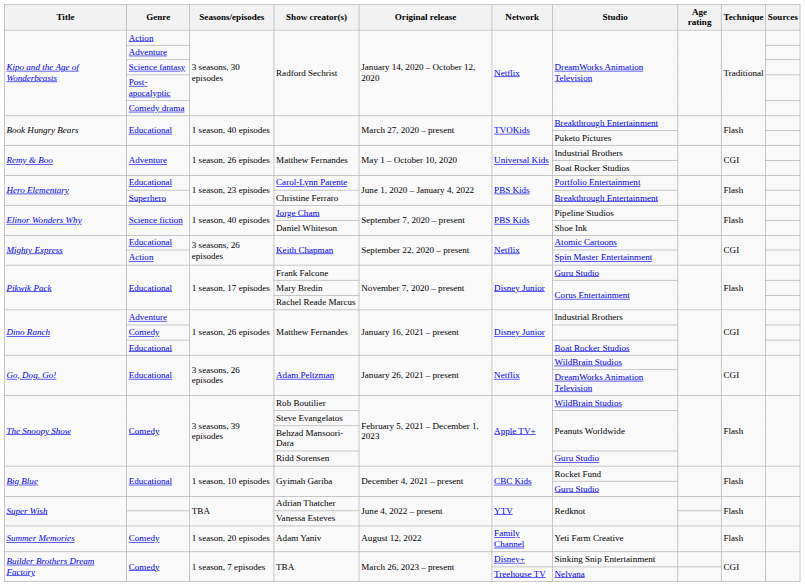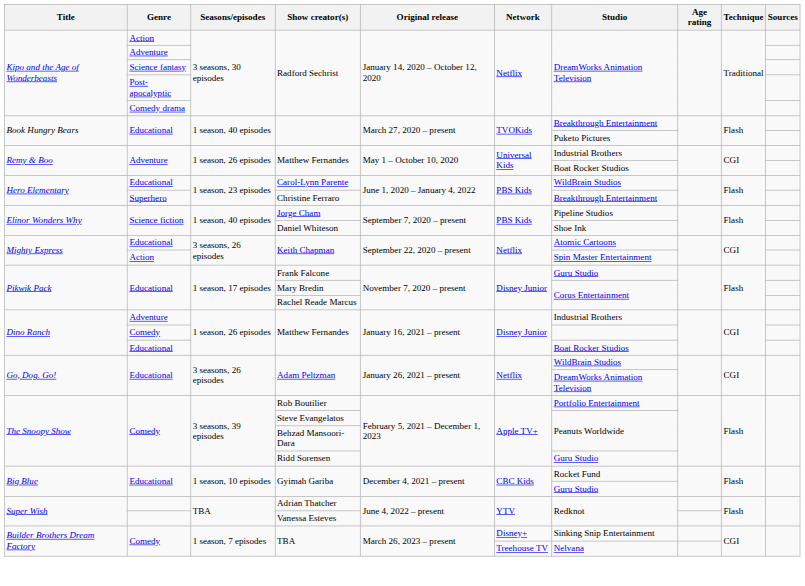 <table class="wikitable sortable" style="text-align: left; font-size:90%; width:100%;">
 <tr>
 <th>Title</th>
 <th>Genre</th>
 <th>Seasons/episodes</th>
 <th>Show creator(s)</th>
 <th>Original release</th>
 <th>Network</th>
 <th>Studio</th>
 <th>Age rating</th>
 <th>Technique</th>
 <th>Sources</th>
 </tr>
 <tr>
 <td rowspan="5"><em><a href='#'>Kipo and the Age of Wonderbeasts</a></em></td>
 <td><a href='#'>Action</a></td>
 <td rowspan="5">3 seasons, 30 episodes</td>
 <td rowspan="5">Radford Sechrist</td>
 <td rowspan="5">January 14, 2020 – October 12, 2020</td>
 <td rowspan="5"><a href='#'>Netflix</a></td>
 <td rowspan="5"><a href='#'>DreamWorks Animation Television</a></td>
 <td rowspan="5"></td>
 <td rowspan="5">Traditional</td>
 <td></td>
 </tr>
 <tr>
 <td><a href='#'>Adventure</a></td>
 <td></td>
 </tr>
 <tr>
 <td><a href='#'>Science fantasy</a></td>
 <td></td>
 </tr>
 <tr>
 <td><a href='#'>Post-apocalyptic</a></td>
 <td></td>
 </tr>
 <tr>
 <td><a href='#'>Comedy drama</a></td>
 <td></td>
 </tr>
 <tr>
 <td rowspan="2"><em>Book Hungry Bears</em></td>
 <td rowspan="2"><a href='#'>Educational</a></td>
 <td rowspan="2">1 season, 40 episodes</td>
 <td rowspan="2"></td>
 <td rowspan="2">March 27, 2020 – present</td>
 <td rowspan="2"><a href='#'>TVOKids</a></td>
 <td><a href='#'>Breakthrough Entertainment</a></td>
 <td rowspan="2"></td>
 <td rowspan="2">Flash</td>
 <td></td>
 </tr>
 <tr>
 <td>Puketo Pictures</td>
 <td></td>
 </tr>
 <tr>
 <td rowspan="2"><em><a href='#'>Remy & Boo</a></em></td>
 <td rowspan="2"><a href='#'>Adventure</a></td>
 <td rowspan="2">1 season, 26 episodes</td>
 <td rowspan="2">Matthew Fernandes</td>
 <td rowspan="2">May 1 – October 10, 2020</td>
 <td rowspan="2"><a href='#'>Universal Kids</a></td>
 <td>Industrial Brothers</td>
 <td rowspan="2"></td>
 <td rowspan="2">CGI</td>
 <td></td>
 </tr>
 <tr>
 <td>Boat Rocker Studios</td>
 <td></td>
 </tr>
 <tr>
 <td rowspan="2"><em><a href='#'>Hero Elementary</a></em></td>
 <td><a href='#'>Educational</a></td>
 <td rowspan="2">1 season, 23 episodes</td>
 <td><a href='#'>Carol-Lynn Parente</a></td>
 <td rowspan="2">June 1, 2020 – January 4, 2022</td>
 <td rowspan="2"><a href='#'>PBS Kids</a></td>
-<td><a href='#'>Portfolio Entertainment</a></td>
+<td><a href='#'>WildBrain Studios</a></td>
 <td rowspan="2"></td>
 <td rowspan="2">Flash</td>
 <td></td>
 </tr>
 <tr>
 <td><a href='#'>Superhero</a></td>
 <td>Christine Ferraro</td>
 <td><a href='#'>Breakthrough Entertainment</a></td>
 <td></td>
 </tr>
 <tr>
 <td rowspan="2"><em><a href='#'>Elinor Wonders Why</a></em></td>
 <td rowspan="2"><a href='#'>Science fiction</a></td>
 <td rowspan="2">1 season, 40 episodes</td>
 <td><a href='#'>Jorge Cham</a></td>
 <td rowspan="2">September 7, 2020 – present</td>
 <td rowspan="2"><a href='#'>PBS Kids</a></td>
 <td>Pipeline Studios</td>
 <td rowspan="2"></td>
 <td rowspan="2">Flash</td>
 <td></td>
 </tr>
 <tr>
 <td>Daniel Whiteson</td>
 <td>Shoe Ink</td>
 <td></td>
 </tr>
 <tr>
 <td rowspan="2"><em><a href='#'>Mighty Express</a></em></td>
 <td><a href='#'>Educational</a></td>
 <td rowspan="2">3 seasons, 26 episodes</td>
 <td rowspan="2"><a href='#'>Keith Chapman</a></td>
 <td rowspan="2">September 22, 2020 – present</td>
 <td rowspan="2"><a href='#'>Netflix</a></td>
 <td><a href='#'>Atomic Cartoons</a></td>
 <td rowspan="2"></td>
 <td rowspan="2">CGI</td>
 <td></td>
 </tr>
 <tr>
 <td><a href='#'>Action</a></td>
 <td><a href='#'>Spin Master Entertainment</a></td>
 <td></td>
 </tr>
 <tr>
 <td rowspan="3"><em><a href='#'>Pikwik Pack</a></em></td>
 <td rowspan="3"><a href='#'>Educational</a></td>
 <td rowspan="3">1 season, 17 episodes</td>
 <td>Frank Falcone</td>
 <td rowspan="3">November 7, 2020 – present</td>
 <td rowspan="3"><a href='#'>Disney Junior</a></td>
 <td><a href='#'>Guru Studio</a></td>
 <td rowspan="3"></td>
 <td rowspan="3">Flash</td>
 <td></td>
 </tr>
 <tr>
 <td>Mary Bredin</td>
 <td rowspan="2"><a href='#'>Corus Entertainment</a></td>
 <td></td>
 </tr>
 <tr>
 <td>Rachel Reade Marcus</td>
 <td></td>
 </tr>
 <tr>
 <td rowspan="3"><em><a href='#'>Dino Ranch</a></em></td>
 <td><a href='#'>Adventure</a></td>
 <td rowspan="3">1 season, 26 episodes</td>
 <td rowspan="3">Matthew Fernandes</td>
 <td rowspan="3">January 16, 2021 – present</td>
 <td rowspan="3"><a href='#'>Disney Junior</a></td>
 <td>Industrial Brothers</td>
 <td rowspan="3"></td>
 <td rowspan="3">CGI</td>
 <td></td>
 </tr>
 <tr>
 <td><a href='#'>Comedy</a></td>
 <td></td>
 <td></td>
 </tr>
 <tr>
 <td><a href='#'>Educational</a></td>
 <td><a href='#'>Boat Rocker Studios</a></td>
 <td></td>
 </tr>
 <tr>
 <td rowspan="2"><em><a href='#'>Go, Dog. Go!</a></em></td>
 <td rowspan="2"><a href='#'>Educational</a></td>
 <td rowspan="2">3 seasons, 26 episodes</td>
 <td rowspan="2"><a href='#'>Adam Peltzman</a></td>
 <td rowspan="2">January 26, 2021 – present</td>
 <td rowspan="2"><a href='#'>Netflix</a></td>
 <td><a href='#'>WildBrain Studios</a></td>
 <td rowspan="2"></td>
 <td rowspan="2">CGI</td>
 <td rowspan="2"></td>
 </tr>
 <tr>
 <td><a href='#'>DreamWorks Animation Television</a></td>
 </tr>
 <tr>
 <td rowspan="4"><em><a href='#'>The Snoopy Show</a></em></td>
 <td rowspan="4"><a href='#'>Comedy</a></td>
 <td rowspan="4">3 seasons, 39 episodes</td>
 <td>Rob Boutilier</td>
 <td rowspan="4">February 5, 2021 – December 1, 2023</td>
 <td rowspan="4"><a href='#'>Apple TV+</a></td>
-<td><a href='#'>WildBrain Studios</a></td>
+<td><a href='#'>Portfolio Entertainment</a></td>
 <td rowspan="4"></td>
 <td rowspan="4">Flash</td>
 <td rowspan="4"></td>
 </tr>
 <tr>
 <td>Steve Evangelatos</td>
 <td rowspan="2">Peanuts Worldwide</td>
 </tr>
 <tr>
 <td>Behzad Mansoori-Dara</td>
 </tr>
 <tr>
 <td>Ridd Sorensen</td>
 <td><a href='#'>Guru Studio</a></td>
 </tr>
 <tr>
 <td rowspan="2"><em><a href='#'>Big Blue</a></em></td>
 <td rowspan="2"><a href='#'>Educational</a></td>
 <td rowspan="2">1 season, 10 episodes</td>
 <td rowspan="2">Gyimah Gariba</td>
 <td rowspan="2">December 4, 2021 – present</td>
 <td rowspan="2"><a href='#'>CBC Kids</a></td>
 <td>Rocket Fund</td>
 <td rowspan="2"></td>
 <td rowspan="2">Flash</td>
 <td rowspan="2"></td>
 </tr>
 <tr>
 <td><a href='#'>Guru Studio</a></td>
 </tr>
 <tr>
 <td rowspan="2"><em><a href='#'>Super Wish</a></em></td>
 <td></td>
 <td rowspan="2">TBA</td>
 <td>Adrian Thatcher</td>
 <td rowspan="2">June 4, 2022 – present</td>
 <td rowspan="2"><a href='#'>YTV</a></td>
 <td rowspan="2">Redknot</td>
 <td></td>
 <td rowspan="2">Flash</td>
 <td rowspan="2"></td>
 </tr>
 <tr>
 <td></td>
 <td>Vanessa Esteves</td>
 <td></td>
 </tr>
 <tr>
-<td><em><a href='#'>Summer Memories</a></em></td>
-<td><a href='#'>Comedy</a></td>
-<td>1 season, 20 episodes</td>
-<td>Adam Yaniv</td>
-<td>August 12, 2022</td>
-<td><a href='#'>Family Channel</a></td>
-<td>Yeti Farm Creative</td>
-<td></td>
-<td>Flash</td>
-<td></td>
-</tr>
-<tr>
 <td rowspan="2"><em><a href='#'>Builder Brothers Dream Factory</a></em></td>
 <td rowspan="2"><a href='#'>Comedy</a></td>
 <td rowspan="2">1 season, 7 episodes</td>
 <td rowspan="2">TBA</td>
 <td rowspan="2">March 26, 2023 – present</td>
 <td><a href='#'>Disney+</a></td>
 <td>Sinking Snip Entertainment</td>
 <td></td>
 <td rowspan="2">CGI</td>
 <td rowspan="2"></td>
 </tr>
 <tr>
 <td><a href='#'>Treehouse TV</a></td>
 <td><a href='#'>Nelvana</a></td>
 <td></td>
 </tr>
 </table>
